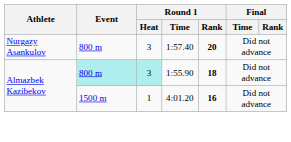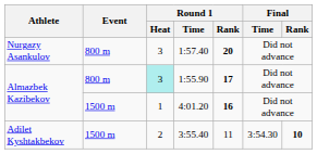 <table class="wikitable" width="72%" style="text-align:center; font-size:90%">
 <tr>
 <th rowspan="2" width="22%">Athlete</th>
 <th rowspan="2" width="18%">Event</th>
 <th colspan="3" width="20%">Round 1</th>
 <th colspan="2" width="15%">Final</th>
 </tr>
 <tr>
 <th width="5%">Heat</th>
 <th width="10%">Time</th>
 <th>Rank</th>
 <th width="10%">Time</th>
 <th>Rank</th>
 </tr>
 <tr>
 <td align="left"><a href='#'>Nurgazy Asankulov</a></td>
 <td align="left"><a href='#'>800 m</a></td>
 <td>3</td>
 <td>1:57.40</td>
 <td><strong>20</strong></td>
 <td colspan=2>Did not advance</td>
 </tr>
 <tr>
 <td rowspan=2; align="left"><a href='#'>Almazbek Kazibekov</a></td>
-<td align="left" style="background: paleturquoise;"><a href='#'>800 m</a></td>
+<td align="left"><a href='#'>800 m</a></td>
 <td style="background: paleturquoise;">3</td>
 <td>1:55.90</td>
-<td><strong>18</strong></td>
+<td><strong>17</strong></td>
 <td colspan=2>Did not advance</td>
 </tr>
 <tr>
 <td align="left"><a href='#'>1500 m</a></td>
 <td>1</td>
 <td>4:01.20</td>
 <td><strong>16</strong></td>
 <td colspan=2>Did not advance</td>
 </tr>
+<tr>
+<td align="left"><a href='#'>Adilet Kyshtakbekov</a></td>
+<td align="left"><a href='#'>1500 m</a></td>
+<td>2</td>
+<td>3:55.40 <strong></strong></td>
+<td>11 <strong></strong></td>
+<td>3:54.30 <strong></strong></td>
+<td><strong>10</strong></td>
+</tr>
 </table>
